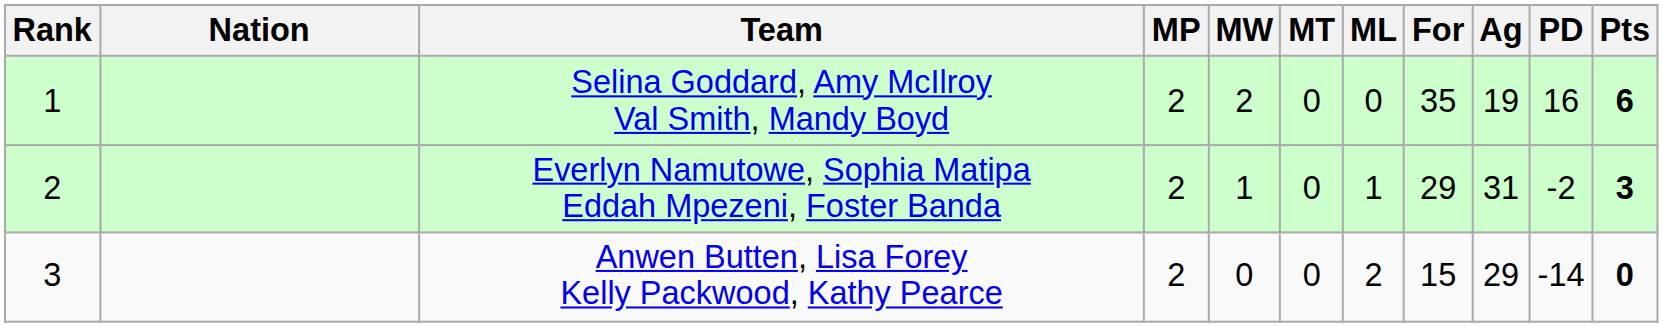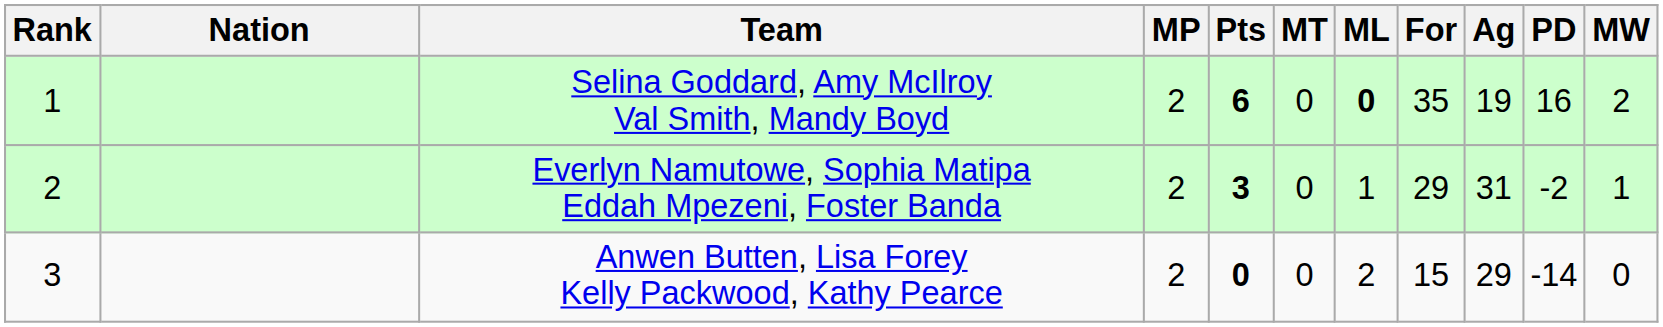 <table class=wikitable style="text-align:center">
 <tr>
 <th width=20>Rank</th>
 <th width=150>Nation</th>
 <th width=350>Team</th>
 <th width=20>MP</th>
-<th width=20>MW</th>
+<th width=20>Pts</th>
 <th width=20>MT</th>
 <th width=20>ML</th>
 <th width=20>For</th>
 <th width=20>Ag</th>
 <th width=20>PD</th>
-<th width=20>Pts</th>
+<th width=20>MW</th>
 </tr>
 <tr bgcolor="#ccffcc">
 <td>1</td>
 <td align=left><strong></strong></td>
 <td><a href='#'>Selina Goddard</a>, <a href='#'>Amy McIlroy</a><br><a href='#'>Val Smith</a>, <a href='#'>Mandy Boyd</a></td>
 <td>2</td>
-<td>2</td>
+<td><strong>6</strong></td>
 <td>0</td>
-<td>0</td>
+<td><strong>0</strong></td>
 <td>35</td>
 <td>19</td>
 <td>16</td>
-<td><strong>6</strong></td>
+<td>2</td>
 </tr>
 <tr bgcolor="#ccffcc">
 <td>2</td>
 <td align=left><strong></strong></td>
 <td><a href='#'>Everlyn Namutowe</a>, <a href='#'>Sophia Matipa</a><br> <a href='#'>Eddah Mpezeni</a>, <a href='#'>Foster Banda</a></td>
 <td>2</td>
-<td>1</td>
+<td><strong>3</strong></td>
 <td>0</td>
 <td>1</td>
 <td>29</td>
 <td>31</td>
 <td>-2</td>
-<td><strong>3</strong></td>
+<td>1</td>
 </tr>
 <tr>
 <td>3</td>
 <td align=left></td>
 <td><a href='#'>Anwen Butten</a>, <a href='#'>Lisa Forey</a><br><a href='#'>Kelly Packwood</a>, <a href='#'>Kathy Pearce</a></td>
 <td>2</td>
-<td>0</td>
+<td><strong>0</strong></td>
 <td>0</td>
 <td>2</td>
 <td>15</td>
 <td>29</td>
 <td>-14</td>
-<td><strong>0</strong></td>
+<td>0</td>
 </tr>
 </table>
